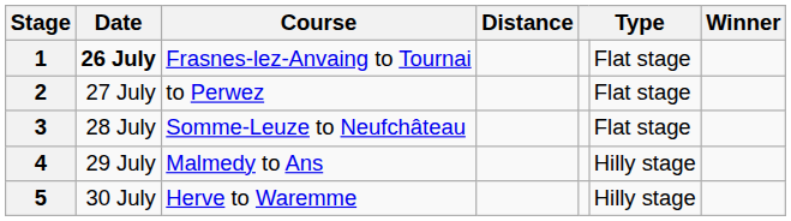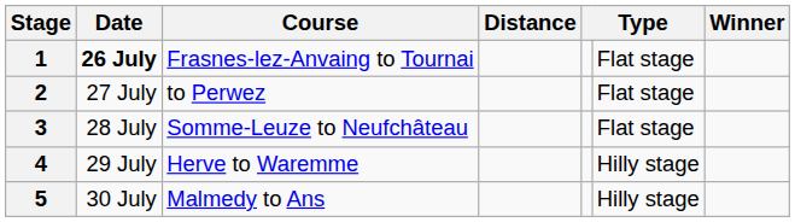 <table class="wikitable">
 <tr>
 <th scope="col">Stage</th>
 <th scope="col">Date</th>
 <th scope="col">Course</th>
 <th scope="col">Distance</th>
 <th scope="col" colspan="2">Type</th>
 <th scope="col">Winner</th>
 </tr>
 <tr>
 <th style="text-align:center">1</th>
 <td align=right><strong>26 July</strong></td>
 <td><a href='#'>Frasnes-lez-Anvaing</a> to <a href='#'>Tournai</a></td>
 <td style="text-align:center;"></td>
 <td></td>
 <td>Flat stage</td>
 <td></td>
 </tr>
 <tr>
 <th style="text-align:center">2</th>
 <td align=right>27 July</td>
 <td> to <a href='#'>Perwez</a></td>
 <td style="text-align:center;"></td>
 <td></td>
 <td>Flat stage</td>
 <td></td>
 </tr>
 <tr>
 <th style="text-align:center">3</th>
 <td align=right>28 July</td>
 <td><a href='#'>Somme-Leuze</a> to <a href='#'>Neufchâteau</a></td>
 <td style="text-align:center;"></td>
 <td></td>
 <td>Flat stage</td>
 <td></td>
 </tr>
 <tr>
 <th style="text-align:center">4</th>
 <td align=right>29 July</td>
-<td><a href='#'>Malmedy</a> to <a href='#'>Ans</a></td>
+<td><a href='#'>Herve</a> to <a href='#'>Waremme</a></td>
 <td style="text-align:center;"></td>
 <td></td>
 <td>Hilly stage</td>
 <td></td>
 </tr>
 <tr>
 <th style="text-align:center">5</th>
 <td align=right>30 July</td>
-<td><a href='#'>Herve</a> to <a href='#'>Waremme</a></td>
+<td><a href='#'>Malmedy</a> to <a href='#'>Ans</a></td>
 <td style="text-align:center;"></td>
 <td></td>
 <td>Hilly stage</td>
 <td></td>
 </tr>
 </table>
